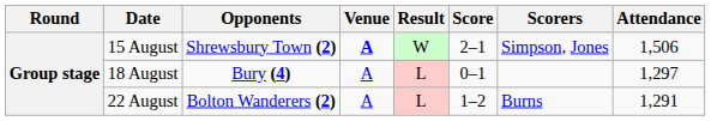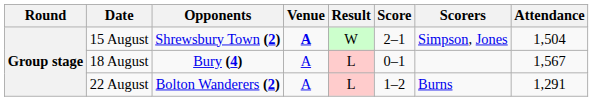 <table class="wikitable" style="text-align:center">
 <tr>
 <th>Round</th>
 <th>Date</th>
 <th>Opponents</th>
 <th>Venue</th>
 <th>Result</th>
 <th>Score</th>
 <th>Scorers</th>
 <th>Attendance</th>
 </tr>
 <tr>
 <th rowspan=3>Group stage</th>
 <td>15 August</td>
 <td><a href='#'>Shrewsbury Town</a> <strong>(<a href='#'>2</a>)</strong></td>
 <td><strong><a href='#'>A</a></strong></td>
 <td style="background-color:#CCFFCC">W</td>
 <td>2–1</td>
 <td align="left"><a href='#'>Simpson</a>, <a href='#'>Jones</a></td>
-<td>1,506</td>
+<td>1,504</td>
 </tr>
 <tr>
 <td>18 August</td>
 <td><a href='#'>Bury</a> <strong>(<a href='#'>4</a>)</strong></td>
 <td><a href='#'>A</a></td>
 <td style="background-color:#FFCCCC">L</td>
 <td>0–1</td>
 <td align="left"></td>
-<td>1,297</td>
+<td>1,567</td>
 </tr>
 <tr>
 <td>22 August</td>
 <td><a href='#'>Bolton Wanderers</a> <strong>(<a href='#'>2</a>)</strong></td>
 <td><a href='#'>A</a></td>
 <td style="background-color:#FFCCCC">L</td>
 <td>1–2</td>
 <td align="left"><a href='#'>Burns</a></td>
 <td>1,291</td>
 </tr>
 </table>
